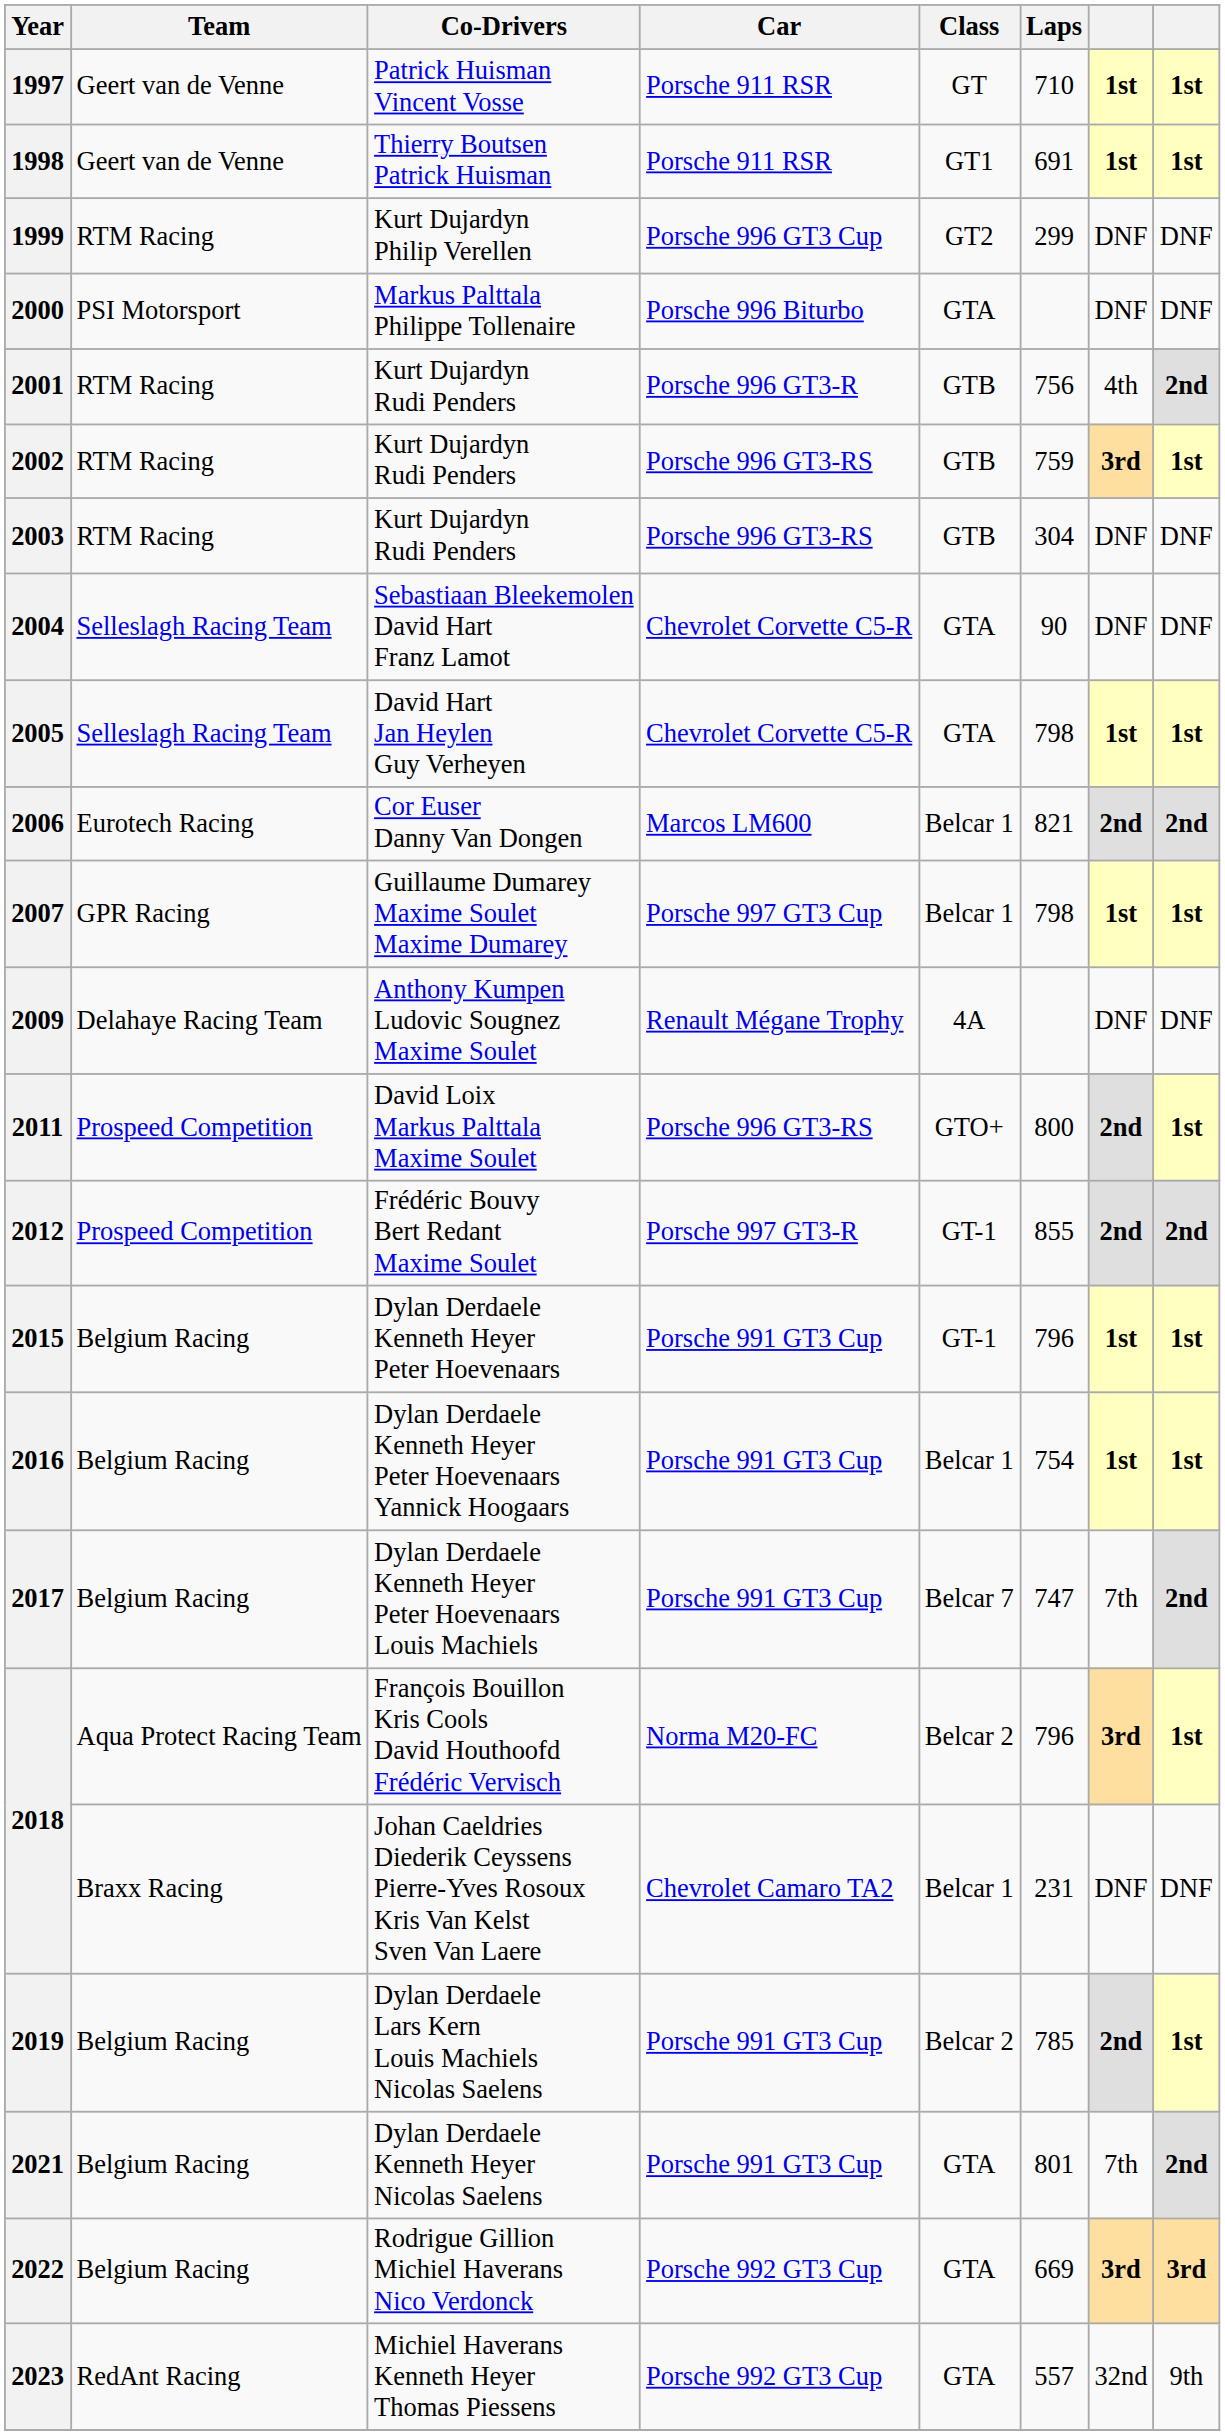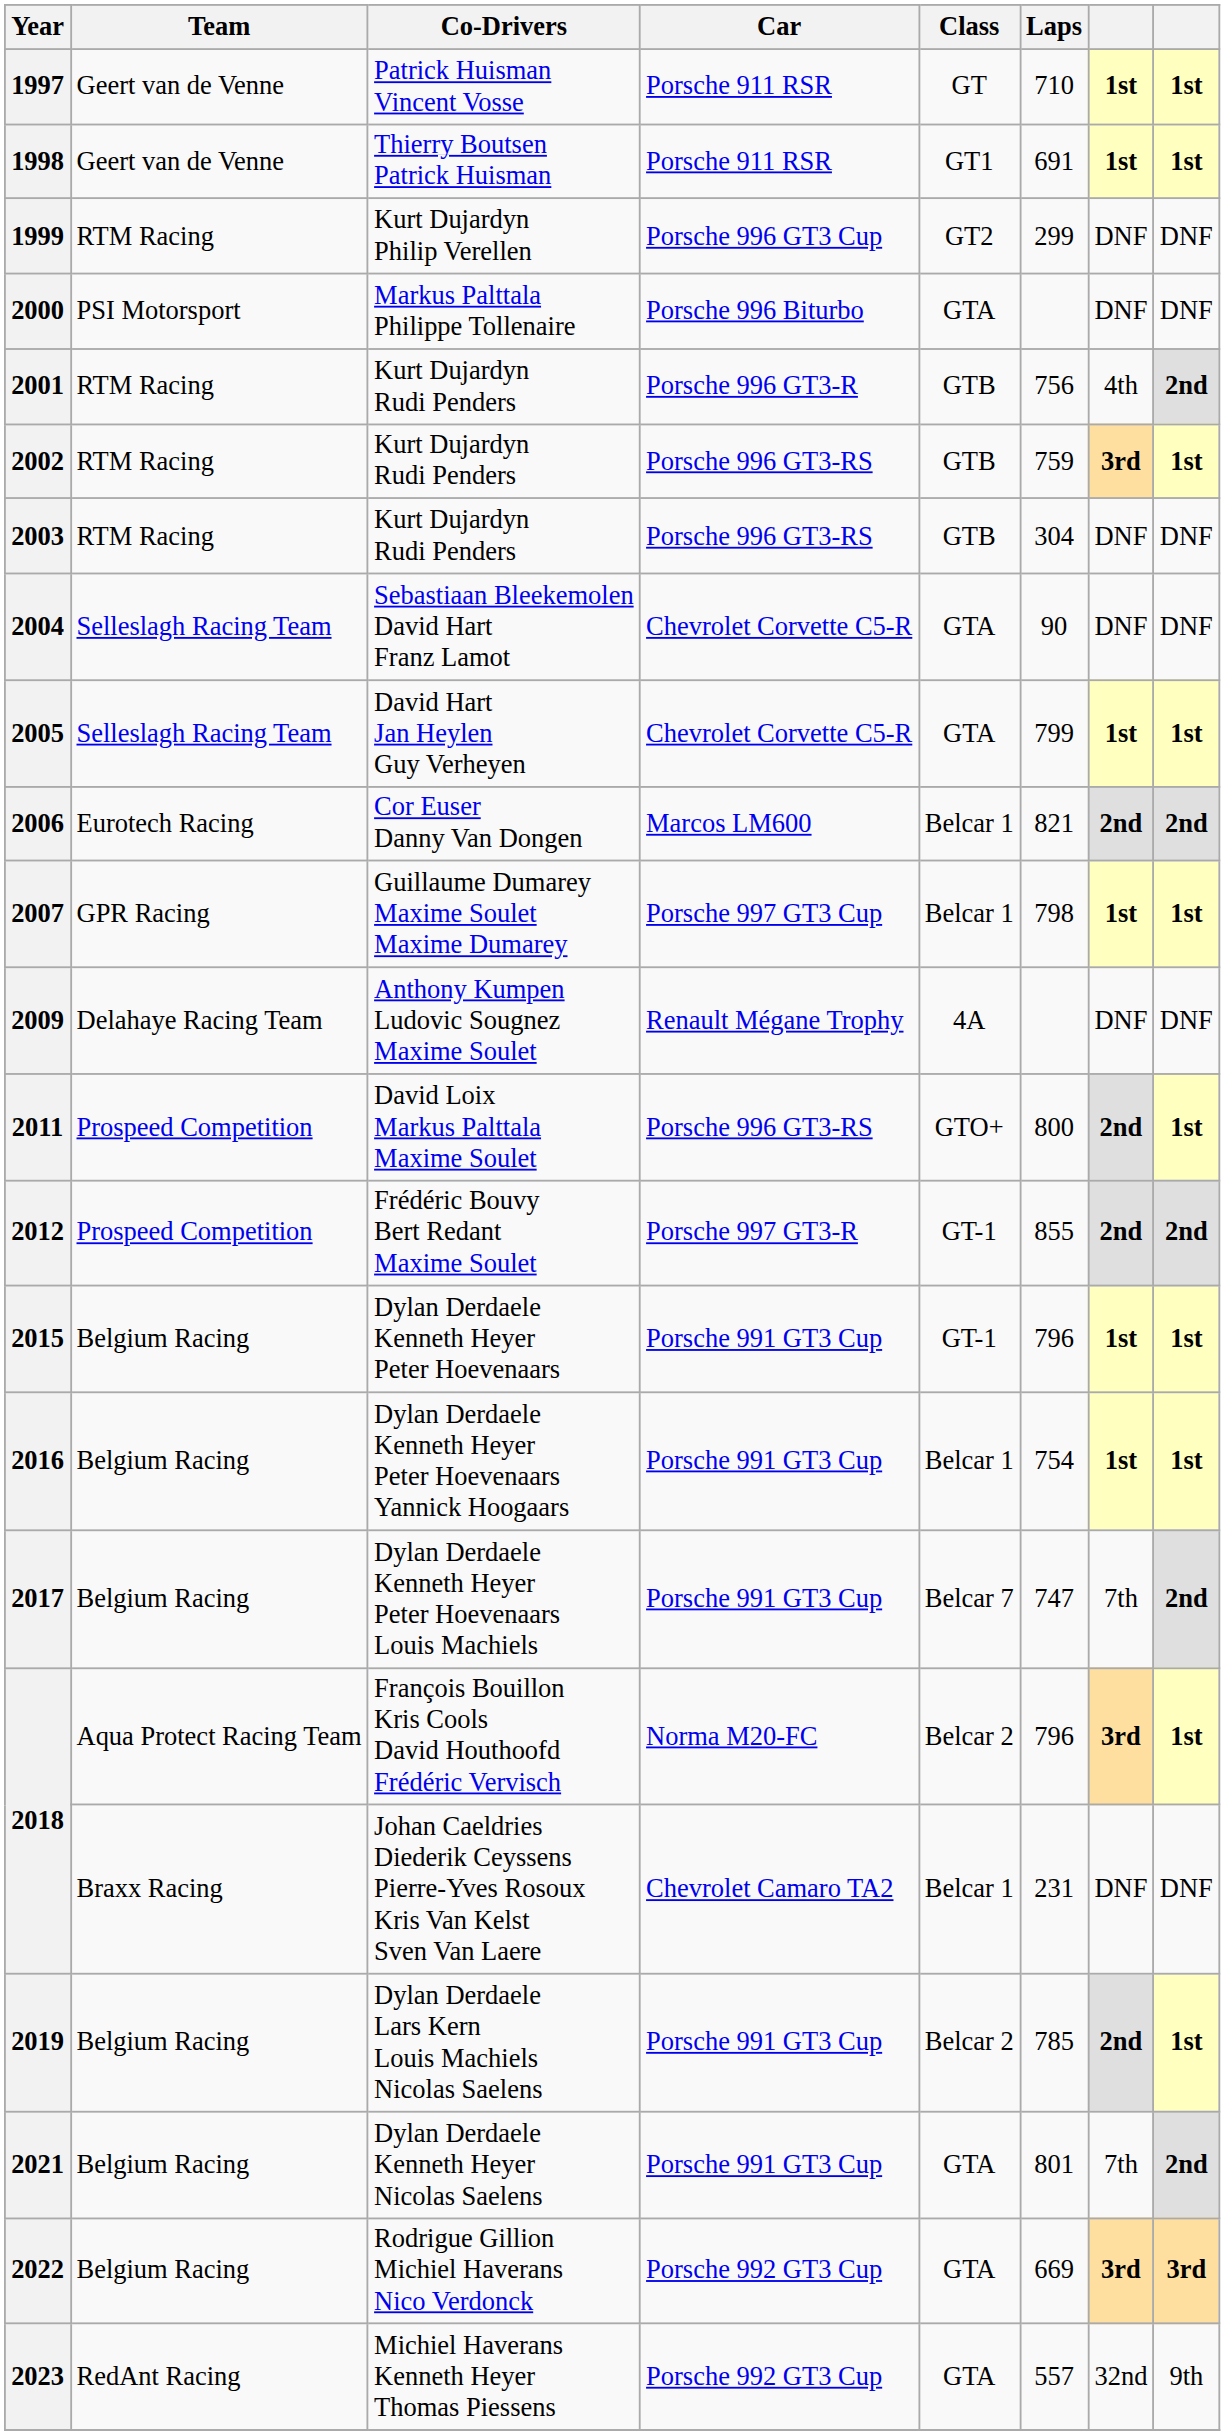 <table class="wikitable" style="text-align:center; font-size:90%">
 <tr>
 <th>Year</th>
 <th>Team</th>
 <th>Co-Drivers</th>
 <th>Car</th>
 <th>Class</th>
 <th>Laps</th>
 <th></th>
 <th></th>
 </tr>
 <tr>
 <th>1997</th>
 <td align="left"> Geert van de Venne</td>
 <td align="left"> <a href='#'>Patrick Huisman</a><br> <a href='#'>Vincent Vosse</a></td>
 <td align="left"><a href='#'>Porsche 911 RSR</a></td>
 <td>GT</td>
 <td>710</td>
 <th style="background:#FFFFBF;">1st</th>
 <th style="background:#FFFFBF;">1st</th>
 </tr>
 <tr>
 <th>1998</th>
 <td align="left"> Geert van de Venne</td>
 <td align="left"> <a href='#'>Thierry Boutsen</a><br> <a href='#'>Patrick Huisman</a></td>
 <td align="left"><a href='#'>Porsche 911 RSR</a></td>
 <td>GT1</td>
 <td>691</td>
 <th style="background:#FFFFBF;">1st</th>
 <th style="background:#FFFFBF;">1st</th>
 </tr>
 <tr>
 <th>1999</th>
 <td align="left"> RTM Racing</td>
 <td align="left"> Kurt Dujardyn<br> Philip Verellen</td>
 <td align="left"><a href='#'>Porsche 996 GT3 Cup</a></td>
 <td>GT2</td>
 <td>299</td>
 <td>DNF</td>
 <td>DNF</td>
 </tr>
 <tr>
 <th>2000</th>
 <td align="left"> PSI Motorsport</td>
 <td align="left"> <a href='#'>Markus Palttala</a><br> Philippe Tollenaire</td>
 <td align="left"><a href='#'>Porsche 996 Biturbo</a></td>
 <td>GTA</td>
 <td></td>
 <td>DNF</td>
 <td>DNF</td>
 </tr>
 <tr>
 <th>2001</th>
 <td align="left"> RTM Racing</td>
 <td align="left"> Kurt Dujardyn<br> Rudi Penders</td>
 <td align="left"><a href='#'>Porsche 996 GT3-R</a></td>
 <td>GTB</td>
 <td>756</td>
 <td>4th</td>
 <th style="background:#DFDFDF;">2nd</th>
 </tr>
 <tr>
 <th>2002</th>
 <td align="left"> RTM Racing</td>
 <td align="left"> Kurt Dujardyn<br> Rudi Penders</td>
 <td align="left"><a href='#'>Porsche 996 GT3-RS</a></td>
 <td>GTB</td>
 <td>759</td>
 <th style="background:#FFDF9F;">3rd</th>
 <th style="background:#FFFFBF;">1st</th>
 </tr>
 <tr>
 <th>2003</th>
 <td align="left"> RTM Racing</td>
 <td align="left"> Kurt Dujardyn<br> Rudi Penders</td>
 <td align="left"><a href='#'>Porsche 996 GT3-RS</a></td>
 <td>GTB</td>
 <td>304</td>
 <td>DNF</td>
 <td>DNF</td>
 </tr>
 <tr>
 <th>2004</th>
 <td align="left"> <a href='#'>Selleslagh Racing Team</a></td>
 <td align="left"> <a href='#'>Sebastiaan Bleekemolen</a><br> David Hart<br> Franz Lamot</td>
 <td align="left"><a href='#'>Chevrolet Corvette C5-R</a></td>
 <td>GTA</td>
 <td>90</td>
 <td>DNF</td>
 <td>DNF</td>
 </tr>
 <tr>
 <th>2005</th>
 <td align="left"> <a href='#'>Selleslagh Racing Team</a></td>
 <td align="left"> David Hart<br> <a href='#'>Jan Heylen</a><br> Guy Verheyen</td>
 <td align="left"><a href='#'>Chevrolet Corvette C5-R</a></td>
 <td>GTA</td>
-<td>798</td>
+<td>799</td>
 <th style="background:#FFFFBF;">1st</th>
 <th style="background:#FFFFBF;">1st</th>
 </tr>
 <tr>
 <th>2006</th>
 <td align="left"> Eurotech Racing</td>
 <td align="left"> <a href='#'>Cor Euser</a><br> Danny Van Dongen</td>
 <td align="left"><a href='#'>Marcos LM600</a></td>
 <td>Belcar 1</td>
 <td>821</td>
 <th style="background:#DFDFDF;">2nd</th>
 <th style="background:#DFDFDF;">2nd</th>
 </tr>
 <tr>
 <th>2007</th>
 <td align="left"> GPR Racing</td>
 <td align="left"> Guillaume Dumarey<br> <a href='#'>Maxime Soulet</a><br> <a href='#'>Maxime Dumarey</a></td>
 <td align="left"><a href='#'>Porsche 997 GT3 Cup</a></td>
 <td>Belcar 1</td>
 <td>798</td>
 <th style="background:#FFFFBF;">1st</th>
 <th style="background:#FFFFBF;">1st</th>
 </tr>
 <tr>
 <th>2009</th>
 <td align="left"> Delahaye Racing Team</td>
 <td align="left"> <a href='#'>Anthony Kumpen</a><br> Ludovic Sougnez<br> <a href='#'>Maxime Soulet</a></td>
 <td align="left"><a href='#'>Renault Mégane Trophy</a></td>
 <td>4A</td>
 <td></td>
 <td>DNF</td>
 <td>DNF</td>
 </tr>
 <tr>
 <th>2011</th>
 <td align="left"> <a href='#'>Prospeed Competition</a></td>
 <td align="left"> David Loix<br> <a href='#'>Markus Palttala</a><br> <a href='#'>Maxime Soulet</a></td>
 <td align="left"><a href='#'>Porsche 996 GT3-RS</a></td>
 <td>GTO+</td>
 <td>800</td>
 <th style="background:#DFDFDF;">2nd</th>
 <th style="background:#FFFFBF;">1st</th>
 </tr>
 <tr>
 <th>2012</th>
 <td align="left"> <a href='#'>Prospeed Competition</a></td>
 <td align="left"> Frédéric Bouvy<br> Bert Redant<br> <a href='#'>Maxime Soulet</a></td>
 <td align="left"><a href='#'>Porsche 997 GT3-R</a></td>
 <td>GT-1</td>
 <td>855</td>
 <th style="background:#DFDFDF;">2nd</th>
 <th style="background:#DFDFDF;">2nd</th>
 </tr>
 <tr>
 <th>2015</th>
 <td align="left"> Belgium Racing</td>
 <td align="left"> Dylan Derdaele<br> Kenneth Heyer<br> Peter Hoevenaars</td>
 <td align="left"><a href='#'>Porsche 991 GT3 Cup</a></td>
 <td>GT-1</td>
 <td>796</td>
 <th style="background:#FFFFBF;">1st</th>
 <th style="background:#FFFFBF;">1st</th>
 </tr>
 <tr>
 <th>2016</th>
 <td align="left"> Belgium Racing</td>
 <td align="left"> Dylan Derdaele<br> Kenneth Heyer<br> Peter Hoevenaars<br> Yannick Hoogaars</td>
 <td align="left"><a href='#'>Porsche 991 GT3 Cup</a></td>
 <td>Belcar 1</td>
 <td>754</td>
 <th style="background:#FFFFBF;">1st</th>
 <th style="background:#FFFFBF;">1st</th>
 </tr>
 <tr>
 <th>2017</th>
 <td align="left"> Belgium Racing</td>
 <td align="left"> Dylan Derdaele<br> Kenneth Heyer<br> Peter Hoevenaars<br> Louis Machiels</td>
 <td align="left"><a href='#'>Porsche 991 GT3 Cup</a></td>
 <td>Belcar 7</td>
 <td>747</td>
 <td>7th</td>
 <th style="background:#DFDFDF;">2nd</th>
 </tr>
 <tr>
 <th rowspan=2>2018</th>
 <td align="left"> Aqua Protect Racing Team</td>
 <td align="left"> François Bouillon<br> Kris Cools<br> David Houthoofd<br> <a href='#'>Frédéric Vervisch</a></td>
 <td align="left"><a href='#'>Norma M20-FC</a></td>
 <td>Belcar 2</td>
 <td>796</td>
 <td style="background:#FFDF9F;"><strong>3rd</strong></td>
 <th style="background:#FFFFBF;">1st</th>
 </tr>
 <tr>
 <td align="left"> Braxx Racing</td>
 <td align="left"> Johan Caeldries<br> Diederik Ceyssens<br> Pierre-Yves Rosoux<br> Kris Van Kelst<br> Sven Van Laere</td>
 <td align="left"><a href='#'>Chevrolet Camaro TA2</a></td>
 <td>Belcar 1</td>
 <td>231</td>
 <td>DNF</td>
 <td>DNF</td>
 </tr>
 <tr>
 <th>2019</th>
 <td align="left"> Belgium Racing</td>
 <td align="left"> Dylan Derdaele<br> Lars Kern<br> Louis Machiels<br> Nicolas Saelens</td>
 <td align="left"><a href='#'>Porsche 991 GT3 Cup</a></td>
 <td>Belcar 2</td>
 <td>785</td>
 <th style="background:#DFDFDF;">2nd</th>
 <th style="background:#FFFFBF;">1st</th>
 </tr>
 <tr>
 <th>2021</th>
 <td align="left"> Belgium Racing</td>
 <td align="left"> Dylan Derdaele<br> Kenneth Heyer<br> Nicolas Saelens</td>
 <td align="left"><a href='#'>Porsche 991 GT3 Cup</a></td>
 <td>GTA</td>
 <td>801</td>
 <td>7th</td>
 <th style="background:#DFDFDF;">2nd</th>
 </tr>
 <tr>
 <th>2022</th>
 <td align="left"> Belgium Racing</td>
 <td align="left"> Rodrigue Gillion<br> Michiel Haverans<br> <a href='#'>Nico Verdonck</a></td>
 <td align="left"><a href='#'>Porsche 992 GT3 Cup</a></td>
 <td>GTA</td>
 <td>669</td>
 <th style="background:#FFDF9F;">3rd</th>
 <th style="background:#FFDF9F;">3rd</th>
 </tr>
 <tr>
 <th>2023</th>
 <td align="left"> RedAnt Racing</td>
 <td align="left"> Michiel Haverans<br> Kenneth Heyer<br> Thomas Piessens</td>
 <td align="left"><a href='#'>Porsche 992 GT3 Cup</a></td>
 <td>GTA</td>
 <td>557</td>
 <td>32nd</td>
 <td>9th</td>
 </tr>
 <tr>
 </tr>
 </table>
